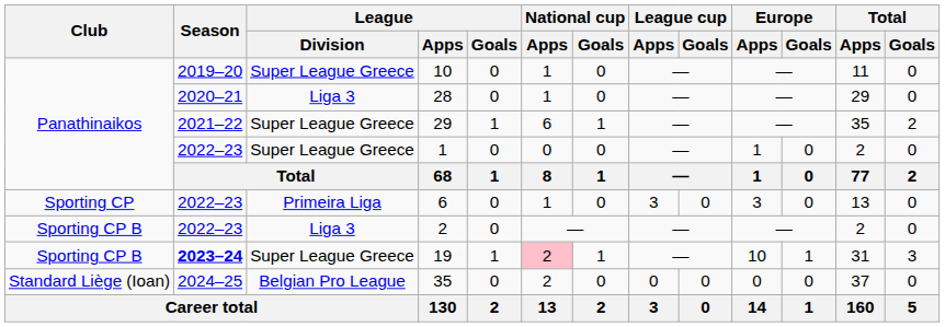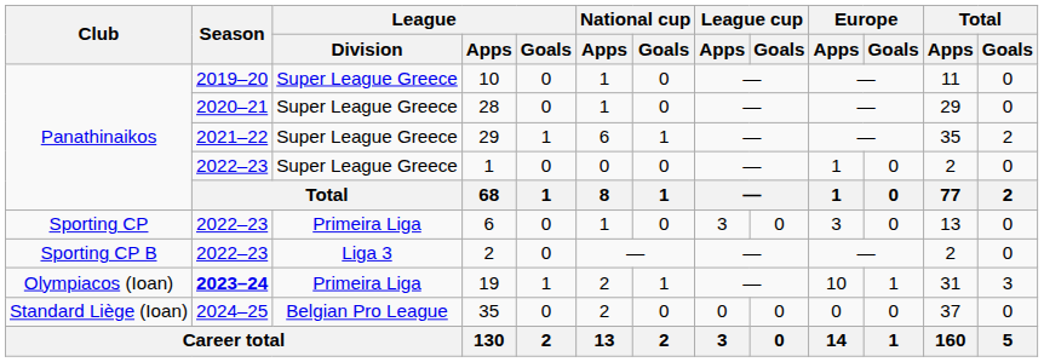 <table class="wikitable" style="text-align:center">
 <tr>
 <th rowspan="2">Club</th>
 <th rowspan="2">Season</th>
 <th colspan="3">League</th>
 <th colspan="2">National cup</th>
 <th colspan="2">League cup</th>
 <th colspan="2">Europe</th>
 <th colspan="2">Total</th>
 </tr>
 <tr>
 <th>Division</th>
 <th>Apps</th>
 <th>Goals</th>
 <th>Apps</th>
 <th>Goals</th>
 <th>Apps</th>
 <th>Goals</th>
 <th>Apps</th>
 <th>Goals</th>
 <th>Apps</th>
 <th>Goals</th>
 </tr>
 <tr>
 <td rowspan="5"><a href='#'>Panathinaikos</a></td>
 <td><a href='#'>2019–20</a></td>
 <td><a href='#'>Super League Greece</a></td>
 <td>10</td>
 <td>0</td>
 <td>1</td>
 <td>0</td>
 <td colspan="2">—</td>
 <td colspan="2">—</td>
 <td>11</td>
 <td>0</td>
 </tr>
 <tr>
 <td><a href='#'>2020–21</a></td>
-<td><a href='#'>Liga 3</a></td>
+<td>Super League Greece</td>
 <td>28</td>
 <td>0</td>
 <td>1</td>
 <td>0</td>
 <td colspan="2">—</td>
 <td colspan="2">—</td>
 <td>29</td>
 <td>0</td>
 </tr>
 <tr>
 <td><a href='#'>2021–22</a></td>
 <td>Super League Greece</td>
 <td>29</td>
 <td>1</td>
 <td>6</td>
 <td>1</td>
 <td colspan="2">—</td>
 <td colspan="2">—</td>
 <td>35</td>
 <td>2</td>
 </tr>
 <tr>
 <td><a href='#'>2022–23</a></td>
 <td>Super League Greece</td>
 <td>1</td>
 <td>0</td>
 <td>0</td>
 <td>0</td>
 <td colspan="2">—</td>
 <td>1</td>
 <td>0</td>
 <td>2</td>
 <td>0</td>
 </tr>
 <tr>
 <th colspan="2">Total</th>
 <th>68</th>
 <th>1</th>
 <th>8</th>
 <th>1</th>
 <th colspan="2">—</th>
 <th>1</th>
 <th>0</th>
 <th>77</th>
 <th>2</th>
 </tr>
 <tr>
 <td><a href='#'>Sporting CP</a></td>
 <td><a href='#'>2022–23</a></td>
 <td><a href='#'>Primeira Liga</a></td>
 <td>6</td>
 <td>0</td>
 <td>1</td>
 <td>0</td>
 <td>3</td>
 <td>0</td>
 <td>3</td>
 <td>0</td>
 <td>13</td>
 <td>0</td>
 </tr>
 <tr>
 <td><a href='#'>Sporting CP B</a></td>
 <td><a href='#'>2022–23</a></td>
 <td><a href='#'>Liga 3</a></td>
 <td>2</td>
 <td>0</td>
 <td colspan="2">—</td>
 <td colspan="2">—</td>
 <td colspan="2">—</td>
 <td>2</td>
 <td>0</td>
 </tr>
 <tr>
-<td><a href='#'>Sporting CP B</a></td>
+<td><a href='#'>Olympiacos</a> (Ioan)</td>
 <td><strong><a href='#'>2023–24</a></strong></td>
-<td>Super League Greece</td>
+<td><a href='#'>Primeira Liga</a></td>
 <td>19</td>
 <td>1</td>
-<td style="background: pink;">2</td>
+<td>2</td>
 <td>1</td>
 <td colspan="2">—</td>
 <td>10</td>
 <td>1</td>
 <td>31</td>
 <td>3</td>
 </tr>
 <tr>
 <td><a href='#'>Standard Liège</a> (Ioan)</td>
 <td><a href='#'>2024–25</a></td>
 <td><a href='#'>Belgian Pro League</a></td>
 <td>35</td>
 <td>0</td>
 <td>2</td>
 <td>0</td>
 <td>0</td>
 <td>0</td>
 <td>0</td>
 <td>0</td>
 <td>37</td>
 <td>0</td>
 </tr>
 <tr>
 <th colspan="3">Career total</th>
 <th>130</th>
 <th>2</th>
 <th>13</th>
 <th>2</th>
 <th>3</th>
 <th>0</th>
 <th>14</th>
 <th>1</th>
 <th>160</th>
 <th>5</th>
 </tr>
 </table>
